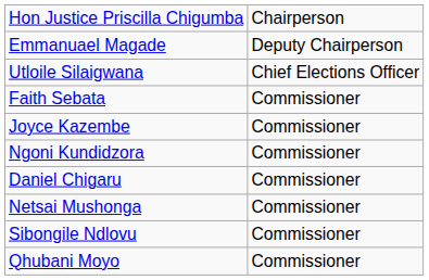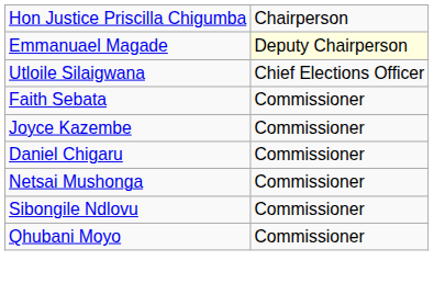 <table class="wikitable">
 <tr>
 <td><a href='#'>Hon Justice Priscilla Chigumba</a></td>
 <td>Chairperson</td>
 </tr>
 <tr>
 <td><a href='#'>Emmanuael Magade</a></td>
-<td>Deputy Chairperson</td>
+<td style="background: lightyellow;">Deputy Chairperson</td>
 </tr>
 <tr>
 <td><a href='#'>Utloile Silaigwana</a></td>
 <td>Chief Elections Officer</td>
 </tr>
 <tr>
 <td><a href='#'>Faith Sebata</a></td>
 <td>Commissioner</td>
 </tr>
 <tr>
 <td><a href='#'>Joyce Kazembe</a></td>
-<td>Commissioner</td>
-</tr>
-<tr>
-<td><a href='#'>Ngoni Kundidzora</a></td>
 <td>Commissioner</td>
 </tr>
 <tr>
 <td><a href='#'>Daniel Chigaru</a></td>
 <td>Commissioner</td>
 </tr>
 <tr>
 <td><a href='#'>Netsai Mushonga</a></td>
 <td>Commissioner</td>
 </tr>
 <tr>
 <td><a href='#'>Sibongile Ndlovu</a></td>
 <td>Commissioner</td>
 </tr>
 <tr>
 <td><a href='#'>Qhubani Moyo</a></td>
 <td>Commissioner</td>
 </tr>
 </table>
